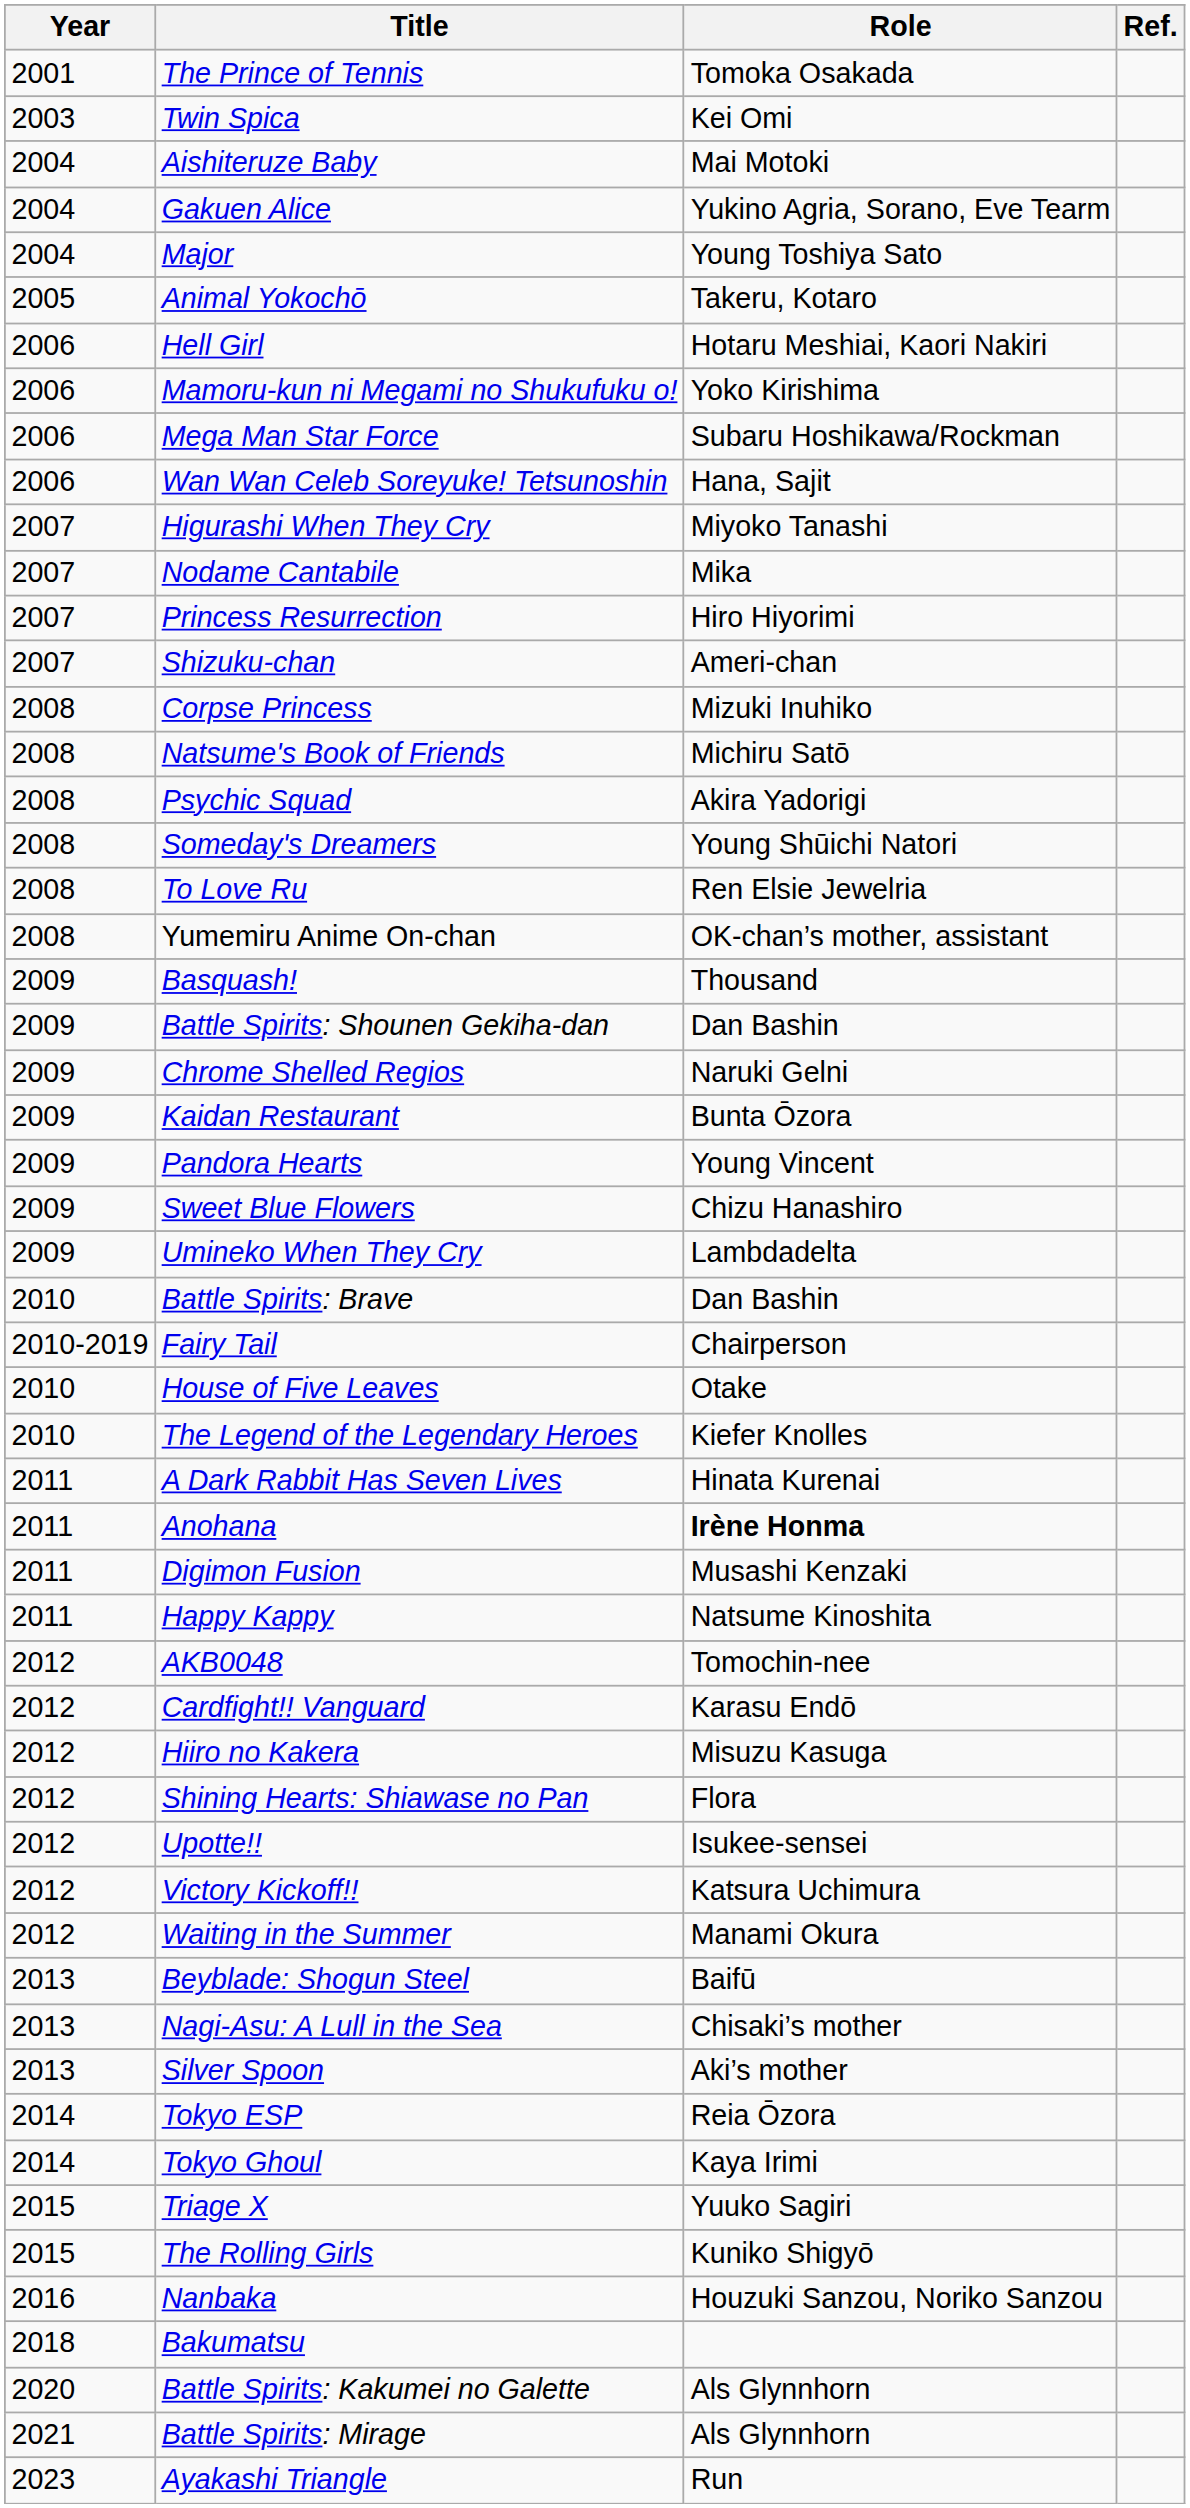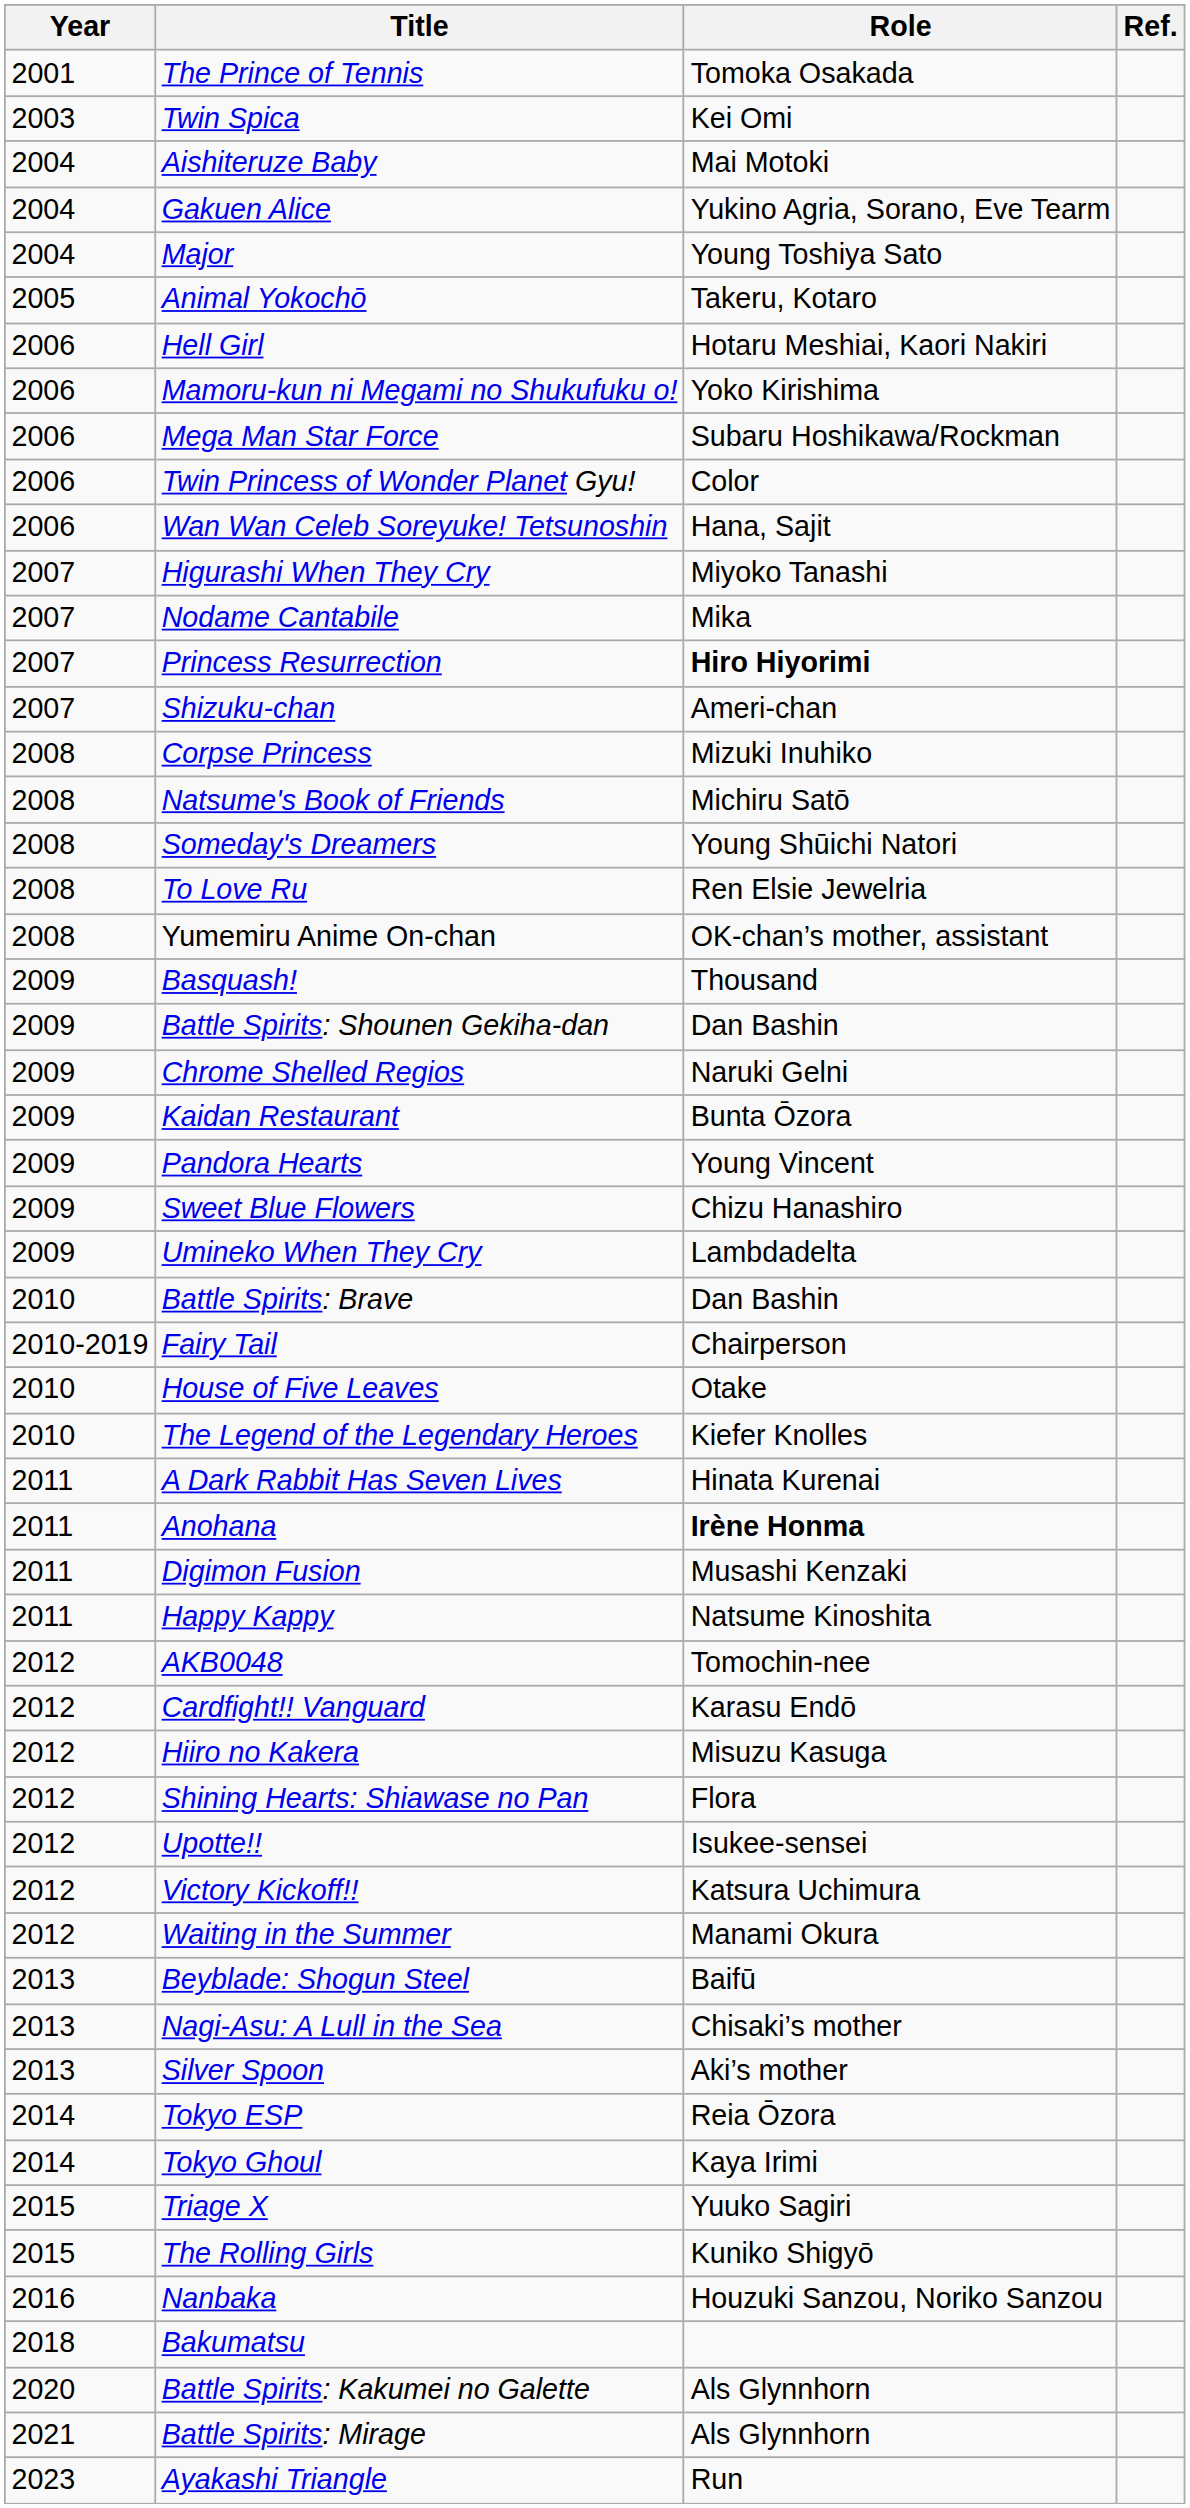 <table class="wikitable sortable plainrowheaders">
 <tr>
 <th scope="col">Year</th>
 <th scope="col">Title</th>
 <th scope="col">Role</th>
 <th scope="col" class="unsortable">Ref.</th>
 </tr>
 <tr>
 <td>2001</td>
 <td><em><a href='#'>The Prince of Tennis</a></em></td>
 <td>Tomoka Osakada</td>
 <td></td>
 </tr>
 <tr>
 <td>2003</td>
 <td><em><a href='#'>Twin Spica</a></em></td>
 <td>Kei Omi</td>
 <td></td>
 </tr>
 <tr>
 <td>2004</td>
 <td><em><a href='#'>Aishiteruze Baby</a></em></td>
 <td>Mai Motoki</td>
 <td></td>
 </tr>
 <tr>
 <td>2004</td>
 <td><em><a href='#'>Gakuen Alice</a></em></td>
 <td>Yukino Agria, Sorano, Eve Tearm</td>
 <td></td>
 </tr>
 <tr>
 <td>2004</td>
 <td><em><a href='#'>Major</a></em></td>
 <td>Young Toshiya Sato</td>
 <td></td>
 </tr>
 <tr>
 <td>2005</td>
 <td><em><a href='#'>Animal Yokochō</a></em></td>
 <td>Takeru, Kotaro</td>
 <td></td>
 </tr>
 <tr>
 <td>2006</td>
 <td><em><a href='#'>Hell Girl</a></em></td>
 <td>Hotaru Meshiai, Kaori Nakiri</td>
 <td></td>
 </tr>
 <tr>
 <td>2006</td>
 <td><em><a href='#'>Mamoru-kun ni Megami no Shukufuku o!</a></em></td>
 <td>Yoko Kirishima</td>
 <td></td>
 </tr>
 <tr>
 <td>2006</td>
 <td><em><a href='#'>Mega Man Star Force</a></em></td>
 <td>Subaru Hoshikawa/Rockman</td>
 <td></td>
 </tr>
 <tr>
 <td>2006</td>
+<td><em><a href='#'>Twin Princess of Wonder Planet</a> Gyu!</em></td>
+<td>Color</td>
+<td></td>
+</tr>
+<tr>
+<td>2006</td>
 <td><em><a href='#'>Wan Wan Celeb Soreyuke! Tetsunoshin</a></em></td>
 <td>Hana, Sajit</td>
 <td></td>
 </tr>
 <tr>
 <td>2007</td>
 <td><em><a href='#'>Higurashi When They Cry</a></em></td>
 <td>Miyoko Tanashi</td>
 <td></td>
 </tr>
 <tr>
 <td>2007</td>
 <td><em><a href='#'>Nodame Cantabile</a></em></td>
 <td>Mika</td>
 <td></td>
 </tr>
 <tr>
 <td>2007</td>
 <td><em><a href='#'>Princess Resurrection</a></em></td>
-<td>Hiro Hiyorimi</td>
+<td><strong>Hiro Hiyorimi</strong></td>
 <td></td>
 </tr>
 <tr>
 <td>2007</td>
 <td><em><a href='#'>Shizuku-chan</a></em></td>
 <td>Ameri-chan</td>
 <td></td>
 </tr>
 <tr>
 <td>2008</td>
 <td><em><a href='#'>Corpse Princess</a></em></td>
 <td>Mizuki Inuhiko</td>
 <td></td>
 </tr>
 <tr>
 <td>2008</td>
 <td><em><a href='#'>Natsume's Book of Friends</a></em></td>
 <td>Michiru Satō</td>
-<td></td>
-</tr>
-<tr>
-<td>2008</td>
-<td><em><a href='#'>Psychic Squad</a></em></td>
-<td>Akira Yadorigi</td>
 <td></td>
 </tr>
 <tr>
 <td>2008</td>
 <td><em><a href='#'>Someday's Dreamers</a></em></td>
 <td>Young Shūichi Natori</td>
 <td></td>
 </tr>
 <tr>
 <td>2008</td>
 <td><em><a href='#'>To Love Ru</a></em></td>
 <td>Ren Elsie Jewelria</td>
 <td></td>
 </tr>
 <tr>
 <td>2008</td>
 <td>Yumemiru Anime On-chan</td>
 <td>OK-chan’s mother, assistant</td>
 <td></td>
 </tr>
 <tr>
 <td>2009</td>
 <td><em><a href='#'>Basquash!</a></em></td>
 <td>Thousand</td>
 <td></td>
 </tr>
 <tr>
 <td>2009</td>
 <td><em><a href='#'>Battle Spirits</a>: Shounen Gekiha-dan</em></td>
 <td>Dan Bashin</td>
 <td></td>
 </tr>
 <tr>
 <td>2009</td>
 <td><em><a href='#'>Chrome Shelled Regios</a></em></td>
 <td>Naruki Gelni</td>
 <td></td>
 </tr>
 <tr>
 <td>2009</td>
 <td><em><a href='#'>Kaidan Restaurant</a></em></td>
 <td>Bunta Ōzora</td>
 <td></td>
 </tr>
 <tr>
 <td>2009</td>
 <td><em><a href='#'>Pandora Hearts</a></em></td>
 <td>Young Vincent</td>
 <td></td>
 </tr>
 <tr>
 <td>2009</td>
 <td><em><a href='#'>Sweet Blue Flowers</a></em></td>
 <td>Chizu Hanashiro</td>
 <td></td>
 </tr>
 <tr>
 <td>2009</td>
 <td><em><a href='#'>Umineko When They Cry</a></em></td>
 <td>Lambdadelta </td>
 <td></td>
 </tr>
 <tr>
 <td>2010</td>
 <td><em><a href='#'>Battle Spirits</a>: Brave</em></td>
 <td>Dan Bashin</td>
 <td></td>
 </tr>
 <tr>
 <td>2010-2019</td>
 <td><em><a href='#'>Fairy Tail</a></em></td>
 <td>Chairperson</td>
 <td></td>
 </tr>
 <tr>
 <td>2010</td>
 <td><em><a href='#'>House of Five Leaves</a></em></td>
 <td>Otake</td>
 <td></td>
 </tr>
 <tr>
 <td>2010</td>
 <td><em><a href='#'>The Legend of the Legendary Heroes</a></em></td>
 <td>Kiefer Knolles</td>
 <td></td>
 </tr>
 <tr>
 <td>2011</td>
 <td><em><a href='#'>A Dark Rabbit Has Seven Lives</a></em></td>
 <td>Hinata Kurenai</td>
 <td></td>
 </tr>
 <tr>
 <td>2011</td>
 <td><em><a href='#'>Anohana</a></em></td>
 <td><strong>Irène Honma</strong></td>
 <td></td>
 </tr>
 <tr>
 <td>2011</td>
 <td><em><a href='#'>Digimon Fusion</a></em></td>
 <td>Musashi Kenzaki</td>
 <td></td>
 </tr>
 <tr>
 <td>2011</td>
 <td><em><a href='#'>Happy Kappy</a></em></td>
 <td>Natsume Kinoshita</td>
 <td></td>
 </tr>
 <tr>
 <td>2012</td>
 <td><em><a href='#'>AKB0048</a></em></td>
 <td>Tomochin-nee</td>
 <td></td>
 </tr>
 <tr>
 <td>2012</td>
 <td><em><a href='#'>Cardfight!! Vanguard</a></em></td>
 <td>Karasu Endō</td>
 <td></td>
 </tr>
 <tr>
 <td>2012</td>
 <td><em><a href='#'>Hiiro no Kakera</a></em></td>
 <td>Misuzu Kasuga</td>
 <td></td>
 </tr>
 <tr>
 <td>2012</td>
 <td><em><a href='#'>Shining Hearts: Shiawase no Pan</a></em></td>
 <td>Flora</td>
 <td></td>
 </tr>
 <tr>
 <td>2012</td>
 <td><em><a href='#'>Upotte!!</a></em></td>
 <td>Isukee-sensei</td>
 <td></td>
 </tr>
 <tr>
 <td>2012</td>
 <td><em><a href='#'>Victory Kickoff!!</a></em></td>
 <td>Katsura Uchimura</td>
 <td></td>
 </tr>
 <tr>
 <td>2012</td>
 <td><em><a href='#'>Waiting in the Summer</a></em></td>
 <td>Manami Okura</td>
 <td></td>
 </tr>
 <tr>
 <td>2013</td>
 <td><em><a href='#'>Beyblade: Shogun Steel</a></em></td>
 <td>Baifū</td>
 <td></td>
 </tr>
 <tr>
 <td>2013</td>
 <td><em><a href='#'>Nagi-Asu: A Lull in the Sea</a></em></td>
 <td>Chisaki’s mother</td>
 <td></td>
 </tr>
 <tr>
 <td>2013</td>
 <td><em><a href='#'>Silver Spoon</a></em></td>
 <td>Aki’s mother</td>
 <td></td>
 </tr>
 <tr>
 <td>2014</td>
 <td><em><a href='#'>Tokyo ESP</a></em></td>
 <td>Reia Ōzora</td>
 <td></td>
 </tr>
 <tr>
 <td>2014</td>
 <td><em><a href='#'>Tokyo Ghoul</a></em></td>
 <td>Kaya Irimi</td>
 <td></td>
 </tr>
 <tr>
 <td>2015</td>
 <td><em><a href='#'>Triage X</a></em></td>
 <td>Yuuko Sagiri</td>
 <td></td>
 </tr>
 <tr>
 <td>2015</td>
 <td><em><a href='#'>The Rolling Girls</a></em></td>
 <td>Kuniko Shigyō</td>
 <td></td>
 </tr>
 <tr>
 <td>2016</td>
 <td><em><a href='#'>Nanbaka</a></em></td>
 <td>Houzuki Sanzou, Noriko Sanzou</td>
 <td></td>
 </tr>
 <tr>
 <td>2018</td>
 <td><em><a href='#'>Bakumatsu</a></em></td>
 <td></td>
 <td></td>
 </tr>
 <tr>
 <td>2020</td>
 <td><em><a href='#'>Battle Spirits</a>: Kakumei no Galette</em></td>
 <td>Als Glynnhorn</td>
 <td></td>
 </tr>
 <tr>
 <td>2021</td>
 <td><em><a href='#'>Battle Spirits</a>: Mirage</em></td>
 <td>Als Glynnhorn</td>
 <td></td>
 </tr>
 <tr>
 <td>2023</td>
 <td><em><a href='#'>Ayakashi Triangle</a></em></td>
 <td>Run</td>
 <td></td>
 </tr>
 </table>
